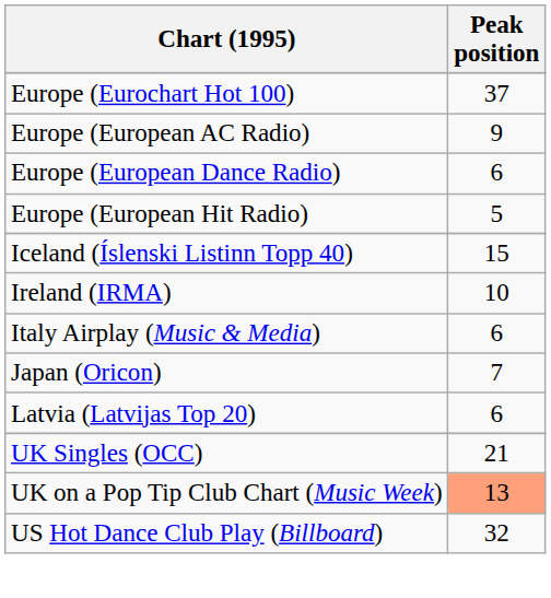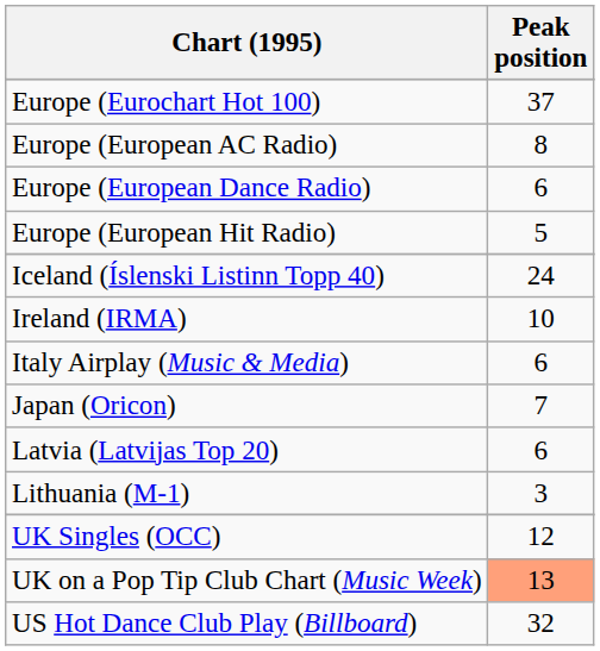 <table class="wikitable sortable">
 <tr>
 <th>Chart (1995)</th>
 <th>Peak<br>position</th>
 </tr>
 <tr>
 </tr>
 <tr>
 </tr>
 <tr>
 <td>Europe (<a href='#'>Eurochart Hot 100</a>)</td>
 <td align="center">37</td>
 </tr>
 <tr>
 <td>Europe (European AC Radio)</td>
-<td style="text-align:center;">9</td>
+<td style="text-align:center;">8</td>
 </tr>
 <tr>
 <td>Europe (<a href='#'>European Dance Radio</a>)</td>
 <td align="center">6</td>
 </tr>
 <tr>
 <td>Europe (European Hit Radio)</td>
 <td style="text-align:center;">5</td>
 </tr>
 <tr>
 </tr>
 <tr>
 </tr>
 <tr>
 <td>Iceland (<a href='#'>Íslenski Listinn Topp 40</a>)</td>
-<td align="center">15</td>
+<td align="center">24</td>
 </tr>
 <tr>
 <td>Ireland (<a href='#'>IRMA</a>)</td>
 <td align="center">10</td>
 </tr>
 <tr>
 <td>Italy Airplay (<em><a href='#'>Music & Media</a></em>)</td>
 <td align="center">6</td>
 </tr>
 <tr>
 <td>Japan (<a href='#'>Oricon</a>)</td>
 <td align="center">7</td>
 </tr>
 <tr>
 <td>Latvia (<a href='#'>Latvijas Top 20</a>)</td>
 <td align="center">6</td>
 </tr>
 <tr>
+<td>Lithuania (<a href='#'>M-1</a>)</td>
+<td align="center">3</td>
+</tr>
+<tr>
 </tr>
 <tr>
 </tr>
 <tr>
 </tr>
 <tr>
 </tr>
 <tr>
 <td><a href='#'>UK Singles</a> (<a href='#'>OCC</a>)</td>
-<td align="center">21</td>
+<td align="center">12</td>
 </tr>
 <tr>
 <td>UK on a Pop Tip Club Chart (<em><a href='#'>Music Week</a></em>)</td>
 <td align="center" style="background: lightsalmon;">13</td>
 </tr>
 <tr>
 <td>US <a href='#'>Hot Dance Club Play</a> (<em><a href='#'>Billboard</a></em>)</td>
 <td align="center">32</td>
 </tr>
 </table>
